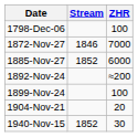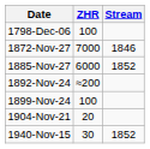 <table class="wikitable" style="text-align: center; font-size: 0.9em;">
 <tr>
 <th>Date</th>
+<th><a href='#'>ZHR</a></th>
 <th><a href='#'>Stream</a></th>
-<th><a href='#'>ZHR</a></th>
 </tr>
 <tr>
 <td>1798-Dec-06</td>
+<td>100</td>
 <td></td>
-<td>100</td>
 </tr>
 <tr>
 <td>1872-Nov-27</td>
+<td>7000</td>
 <td>1846</td>
-<td>7000</td>
 </tr>
 <tr>
 <td>1885-Nov-27</td>
+<td>6000</td>
 <td>1852</td>
-<td>6000</td>
 </tr>
 <tr>
 <td>1892-Nov-24</td>
+<td>≈200</td>
 <td></td>
-<td>≈200</td>
 </tr>
 <tr>
 <td>1899-Nov-24</td>
+<td>100</td>
 <td></td>
-<td>100</td>
 </tr>
 <tr>
 <td>1904-Nov-21</td>
+<td>20</td>
 <td></td>
-<td>20</td>
 </tr>
 <tr>
 <td>1940-Nov-15</td>
+<td>30</td>
 <td>1852</td>
-<td>30</td>
 </tr>
 </table>
